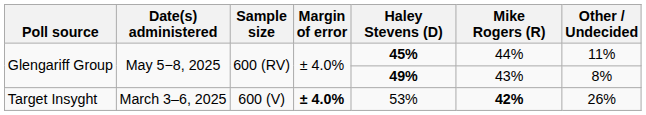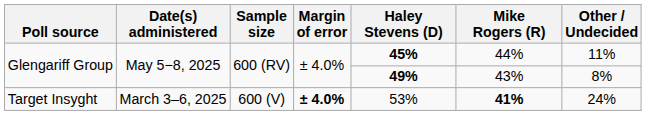 <table class="wikitable" style="font-size:90%;text-align:center;">
 <tr valign=bottom>
 <th>Poll source</th>
 <th>Date(s)<br>administered</th>
 <th>Sample<br>size</th>
 <th>Margin<br>of error</th>
 <th style="width:100px;">Haley<br>Stevens (D)</th>
 <th style="width:100px;">Mike<br>Rogers (R)</th>
 <th>Other /<br>Undecided</th>
 </tr>
 <tr>
 <td style="text-align:left;" rowspan="2">Glengariff Group</td>
 <td rowspan="2">May 5−8, 2025</td>
 <td rowspan="2">600 (RV)</td>
 <td rowspan="2">± 4.0%</td>
 <td><strong>45%</strong></td>
 <td>44%</td>
 <td>11%</td>
 </tr>
 <tr>
 <td><strong>49%</strong></td>
 <td>43%</td>
 <td>8%</td>
 </tr>
 <tr>
 <td style="text-align:left;">Target Insyght</td>
 <td>March 3–6, 2025</td>
 <td>600 (V)</td>
 <td><strong>± 4.0%</strong></td>
 <td>53%</td>
-<td><strong>42%</strong></td>
-<td>26%</td>
+<td><strong>41%</strong></td>
+<td>24%</td>
 </tr>
 </table>
